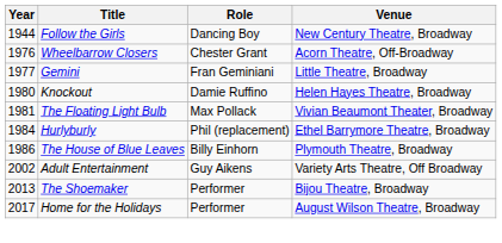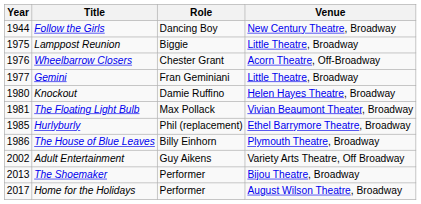 <table class="wikitable sortable">
 <tr>
 <th>Year</th>
 <th>Title</th>
 <th>Role</th>
 <th class="unsortable">Venue</th>
 </tr>
 <tr>
 <td>1944</td>
 <td><em><a href='#'>Follow the Girls</a></em></td>
 <td>Dancing Boy</td>
 <td><a href='#'>New Century Theatre</a>, Broadway</td>
+</tr>
+<tr>
+<td>1975</td>
+<td><em>Lamppost Reunion</em></td>
+<td>Biggie</td>
+<td><a href='#'>Little Theatre</a>, Broadway</td>
 </tr>
 <tr>
 <td>1976</td>
 <td><em><a href='#'>Wheelbarrow Closers</a></em></td>
 <td>Chester Grant</td>
 <td><a href='#'>Acorn Theatre</a>, Off-Broadway</td>
 </tr>
 <tr>
 <td>1977</td>
 <td><em><a href='#'>Gemini</a></em></td>
 <td>Fran Geminiani</td>
 <td><a href='#'>Little Theatre</a>, Broadway</td>
 </tr>
 <tr>
 <td>1980</td>
 <td><em>Knockout</em></td>
 <td>Damie Ruffino</td>
 <td><a href='#'>Helen Hayes Theatre</a>, Broadway</td>
 </tr>
 <tr>
 <td>1981</td>
 <td><em><a href='#'>The Floating Light Bulb</a></em></td>
 <td>Max Pollack</td>
 <td><a href='#'>Vivian Beaumont Theater</a>, Broadway</td>
 </tr>
 <tr>
-<td>1984</td>
+<td>1985</td>
 <td><em><a href='#'>Hurlyburly</a></em></td>
 <td>Phil (replacement)</td>
 <td><a href='#'>Ethel Barrymore Theatre</a>, Broadway</td>
 </tr>
 <tr>
 <td>1986</td>
 <td><em><a href='#'>The House of Blue Leaves</a></em></td>
 <td>Billy Einhorn</td>
 <td><a href='#'>Plymouth Theatre</a>, Broadway</td>
 </tr>
 <tr>
 <td>2002</td>
 <td><em>Adult Entertainment</em></td>
 <td>Guy Aikens</td>
 <td>Variety Arts Theatre, Off Broadway</td>
 </tr>
 <tr>
 <td>2013</td>
 <td><em><a href='#'>The Shoemaker</a></em></td>
 <td>Performer</td>
 <td><a href='#'>Bijou Theatre</a>, Broadway</td>
 </tr>
 <tr>
 <td>2017</td>
 <td><em>Home for the Holidays</em></td>
 <td>Performer</td>
 <td><a href='#'>August Wilson Theatre</a>, Broadway</td>
 </tr>
 </table>
